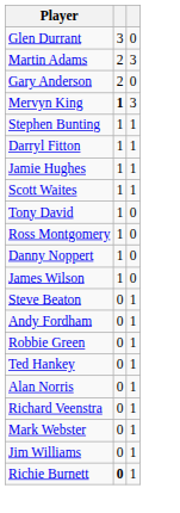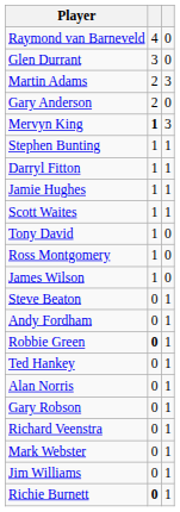 <table class="wikitable sortable">
 <tr>
 <th>Player</th>
 <th></th>
 <th></th>
+</tr>
+<tr>
+<td> <a href='#'>Raymond van Barneveld</a></td>
+<td align=center>4</td>
+<td align=center>0</td>
 </tr>
 <tr>
 <td> <a href='#'>Glen Durrant</a></td>
 <td align=center>3</td>
 <td align=center>0</td>
 </tr>
 <tr>
 <td> <a href='#'>Martin Adams</a></td>
 <td align=center>2</td>
 <td align=center>3</td>
 </tr>
 <tr>
 <td> <a href='#'>Gary Anderson</a></td>
 <td align=center>2</td>
 <td align=center>0</td>
 </tr>
 <tr>
 <td> <a href='#'>Mervyn King</a></td>
 <td align=center><strong>1</strong></td>
 <td align=center>3</td>
 </tr>
 <tr>
 <td> <a href='#'>Stephen Bunting</a></td>
 <td align=center>1</td>
 <td align=center>1</td>
 </tr>
 <tr>
 <td> <a href='#'>Darryl Fitton</a></td>
 <td align=center>1</td>
 <td align=center>1</td>
 </tr>
 <tr>
 <td> <a href='#'>Jamie Hughes</a></td>
 <td align=center>1</td>
 <td align=center>1</td>
 </tr>
 <tr>
 <td> <a href='#'>Scott Waites</a></td>
 <td align=center>1</td>
 <td align=center>1</td>
 </tr>
 <tr>
 <td> <a href='#'>Tony David</a></td>
 <td align=center>1</td>
 <td align=center>0</td>
 </tr>
 <tr>
 <td> <a href='#'>Ross Montgomery</a></td>
 <td align=center>1</td>
 <td align=center>0</td>
 </tr>
 <tr>
-<td> <a href='#'>Danny Noppert</a></td>
-<td align=center>1</td>
-<td align=center>0</td>
-</tr>
-<tr>
 <td> <a href='#'>James Wilson</a></td>
 <td align=center>1</td>
 <td align=center>0</td>
 </tr>
 <tr>
 <td> <a href='#'>Steve Beaton</a></td>
 <td align=center>0</td>
 <td align=center>1</td>
 </tr>
 <tr>
 <td> <a href='#'>Andy Fordham</a></td>
 <td align=center>0</td>
 <td align=center>1</td>
 </tr>
 <tr>
 <td> <a href='#'>Robbie Green</a></td>
-<td align=center>0</td>
+<td align=center><strong>0</strong></td>
 <td align=center>1</td>
 </tr>
 <tr>
 <td> <a href='#'>Ted Hankey</a></td>
 <td align=center>0</td>
 <td align=center>1</td>
 </tr>
 <tr>
 <td> <a href='#'>Alan Norris</a></td>
+<td align=center>0</td>
+<td align=center>1</td>
+</tr>
+<tr>
+<td> <a href='#'>Gary Robson</a></td>
 <td align=center>0</td>
 <td align=center>1</td>
 </tr>
 <tr>
 <td> <a href='#'>Richard Veenstra</a></td>
 <td align=center>0</td>
 <td align=center>1</td>
 </tr>
 <tr>
 <td> <a href='#'>Mark Webster</a></td>
 <td align=center>0</td>
 <td align=center>1</td>
 </tr>
 <tr>
 <td> <a href='#'>Jim Williams</a></td>
 <td align=center>0</td>
 <td align=center>1</td>
 </tr>
 <tr>
 <td> <a href='#'>Richie Burnett</a></td>
 <td align=center><strong>0</strong></td>
 <td align=center>1</td>
 </tr>
 </table>
